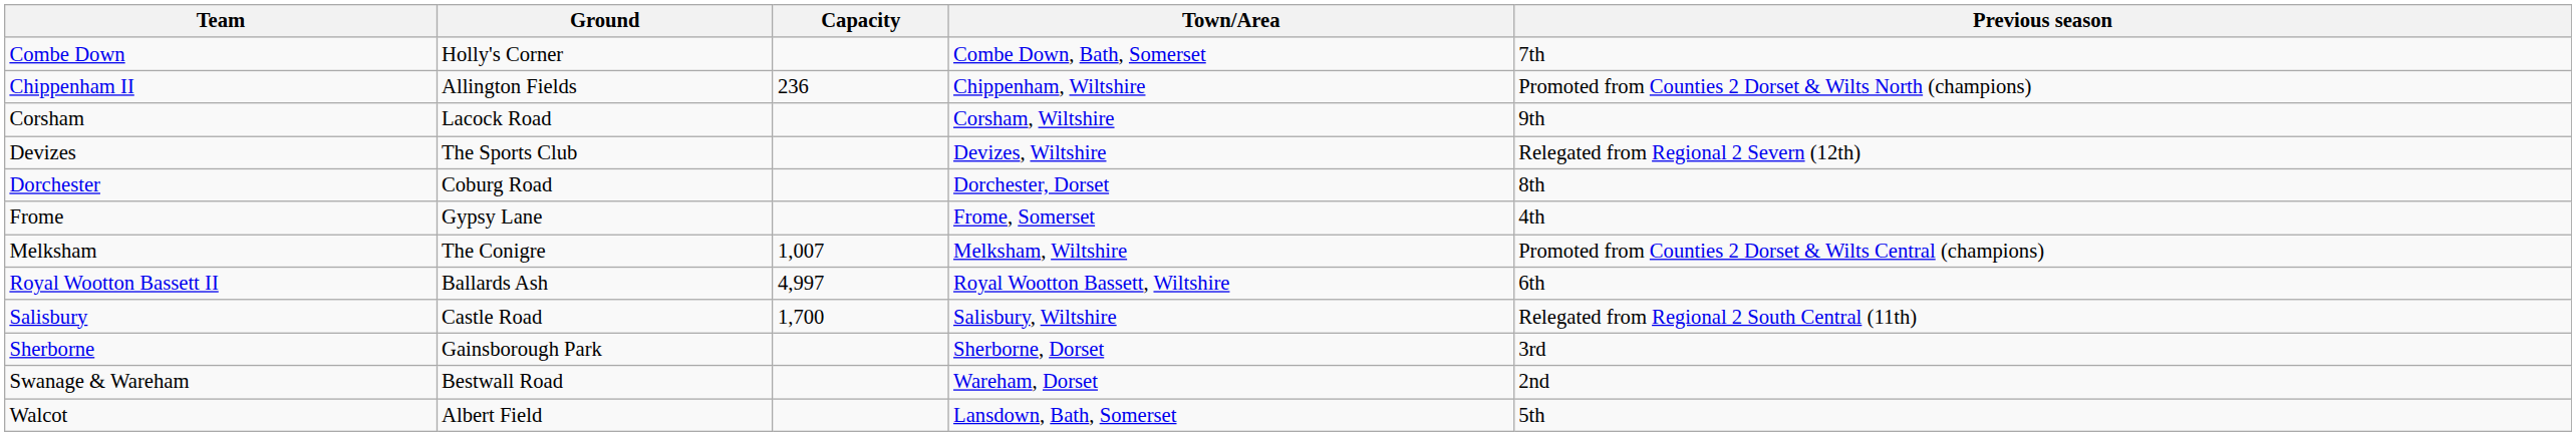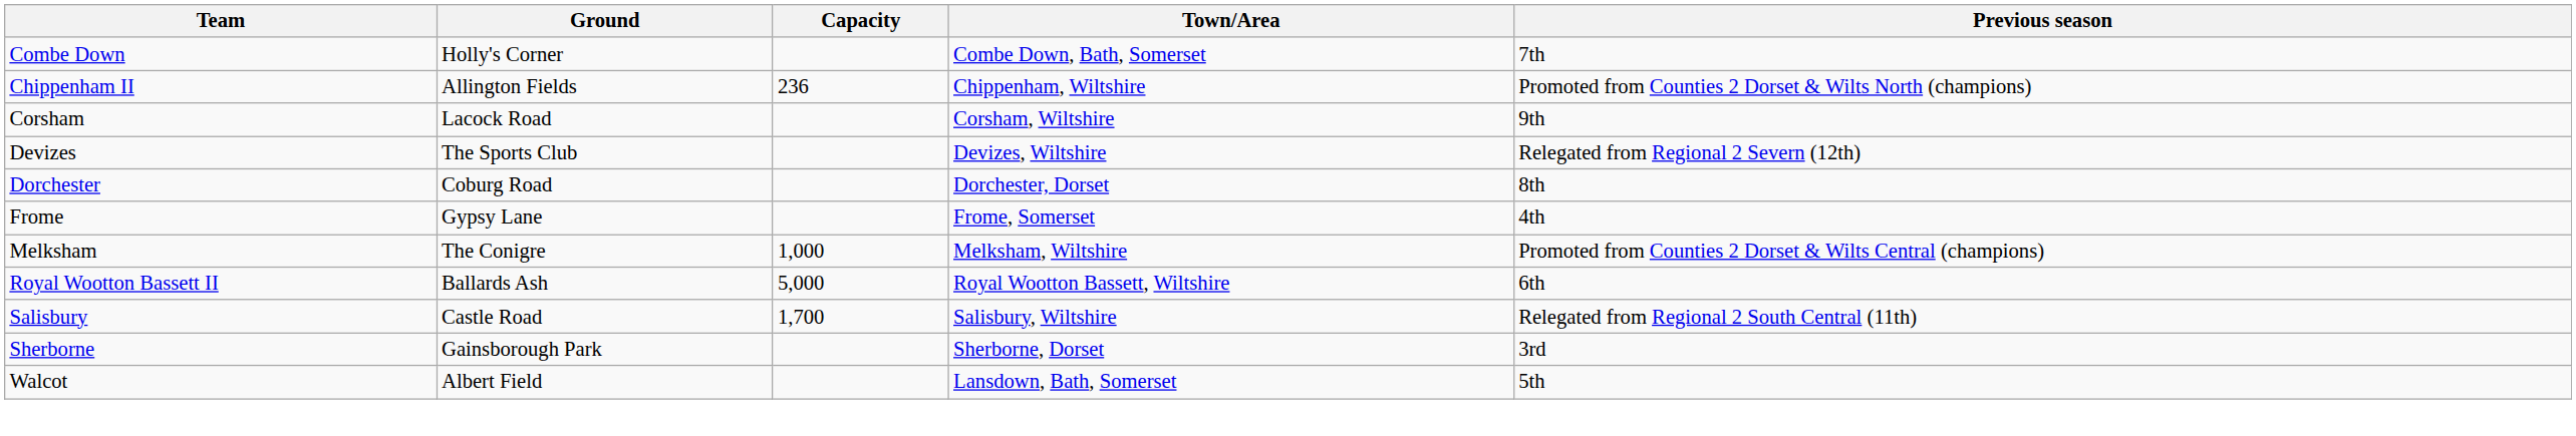 <table class="wikitable sortable" width=100%>
 <tr>
 <th>Team</th>
 <th>Ground</th>
 <th>Capacity</th>
 <th>Town/Area</th>
 <th>Previous season</th>
 </tr>
 <tr>
 <td><a href='#'>Combe Down</a></td>
 <td>Holly's Corner</td>
 <td></td>
 <td><a href='#'>Combe Down</a>, <a href='#'>Bath</a>, <a href='#'>Somerset</a></td>
 <td>7th</td>
 </tr>
 <tr>
 <td><a href='#'>Chippenham II</a></td>
 <td>Allington Fields</td>
 <td>236</td>
 <td><a href='#'>Chippenham</a>, <a href='#'>Wiltshire</a></td>
 <td>Promoted from <a href='#'>Counties 2 Dorset & Wilts North</a> (champions)</td>
 </tr>
 <tr>
 <td>Corsham</td>
 <td>Lacock Road</td>
 <td></td>
 <td><a href='#'>Corsham</a>, <a href='#'>Wiltshire</a></td>
 <td>9th</td>
 </tr>
 <tr>
 <td>Devizes</td>
 <td>The Sports Club</td>
 <td></td>
 <td><a href='#'>Devizes</a>, <a href='#'>Wiltshire</a></td>
 <td>Relegated from <a href='#'>Regional 2 Severn</a> (12th)</td>
 </tr>
 <tr>
 <td><a href='#'>Dorchester</a></td>
 <td>Coburg Road</td>
 <td></td>
 <td><a href='#'>Dorchester, Dorset</a></td>
 <td>8th</td>
 </tr>
 <tr>
 <td>Frome</td>
 <td>Gypsy Lane</td>
 <td></td>
 <td><a href='#'>Frome</a>, <a href='#'>Somerset</a></td>
 <td>4th</td>
 </tr>
 <tr>
 <td>Melksham</td>
 <td>The Conigre</td>
-<td>1,007</td>
+<td>1,000</td>
 <td><a href='#'>Melksham</a>, <a href='#'>Wiltshire</a></td>
 <td>Promoted from <a href='#'>Counties 2 Dorset & Wilts Central</a> (champions)</td>
 </tr>
 <tr>
 <td><a href='#'>Royal Wootton Bassett II</a></td>
 <td>Ballards Ash</td>
-<td>4,997</td>
+<td>5,000</td>
 <td><a href='#'>Royal Wootton Bassett</a>, <a href='#'>Wiltshire</a></td>
 <td>6th</td>
 </tr>
 <tr>
 <td><a href='#'>Salisbury</a></td>
 <td>Castle Road</td>
 <td>1,700</td>
 <td><a href='#'>Salisbury</a>, <a href='#'>Wiltshire</a></td>
 <td>Relegated from <a href='#'>Regional 2 South Central</a> (11th)</td>
 </tr>
 <tr>
 <td><a href='#'>Sherborne</a></td>
 <td>Gainsborough Park</td>
 <td></td>
 <td><a href='#'>Sherborne</a>, <a href='#'>Dorset</a></td>
 <td>3rd</td>
 </tr>
 <tr>
-<td>Swanage & Wareham</td>
-<td>Bestwall Road</td>
-<td></td>
-<td><a href='#'>Wareham</a>, <a href='#'>Dorset</a></td>
-<td>2nd</td>
-</tr>
-<tr>
 <td>Walcot</td>
 <td>Albert Field</td>
 <td></td>
 <td><a href='#'>Lansdown</a>, <a href='#'>Bath</a>, <a href='#'>Somerset</a></td>
 <td>5th</td>
 </tr>
 </table>
